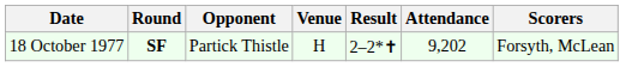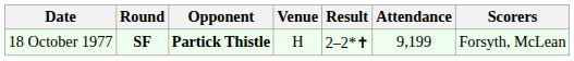 <table class="wikitable sortable" style="font-size:100%; text-align:center">
 <tr>
 <th>Date</th>
 <th>Round</th>
 <th>Opponent</th>
 <th>Venue</th>
 <th>Result</th>
 <th>Attendance</th>
 <th>Scorers</th>
 </tr>
 <tr bgcolor = "#EEFFEE">
 <td>18 October 1977</td>
 <td><strong>SF</strong></td>
-<td>Partick Thistle</td>
+<td><strong>Partick Thistle</strong></td>
 <td>H</td>
 <td>2–2*✝</td>
-<td>9,202</td>
+<td>9,199</td>
 <td>Forsyth, McLean</td>
 </tr>
 </table>
